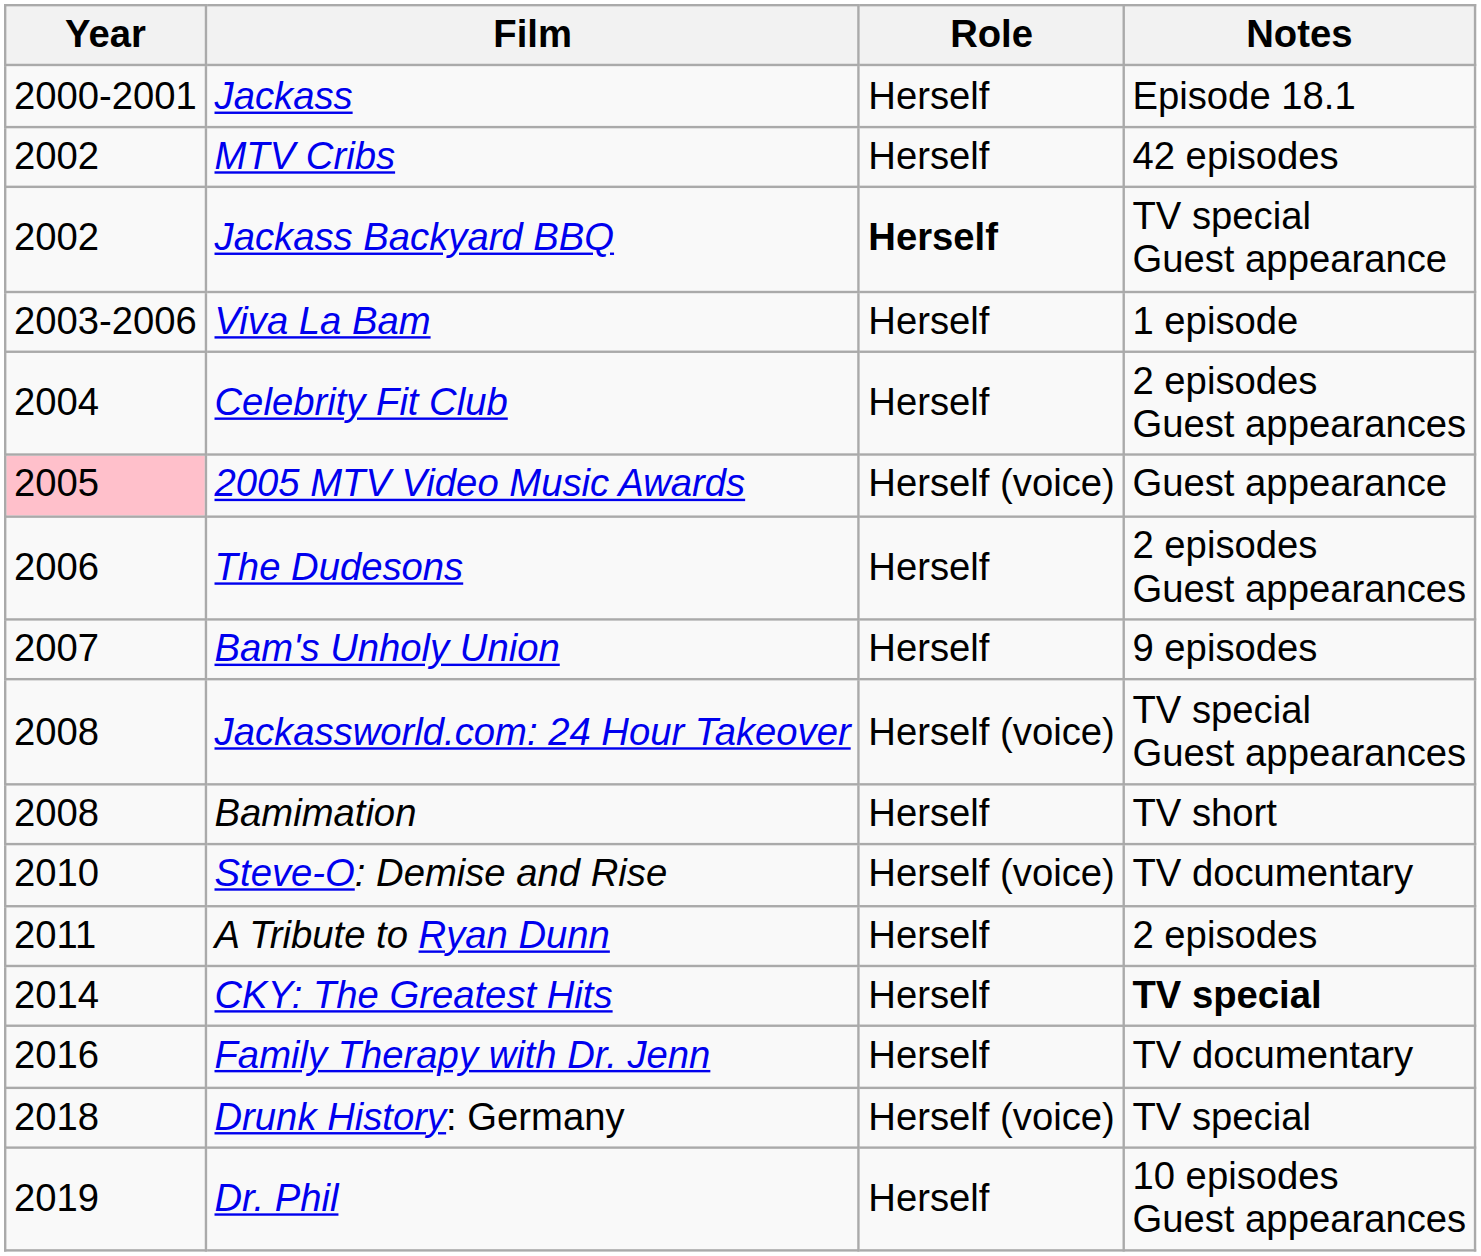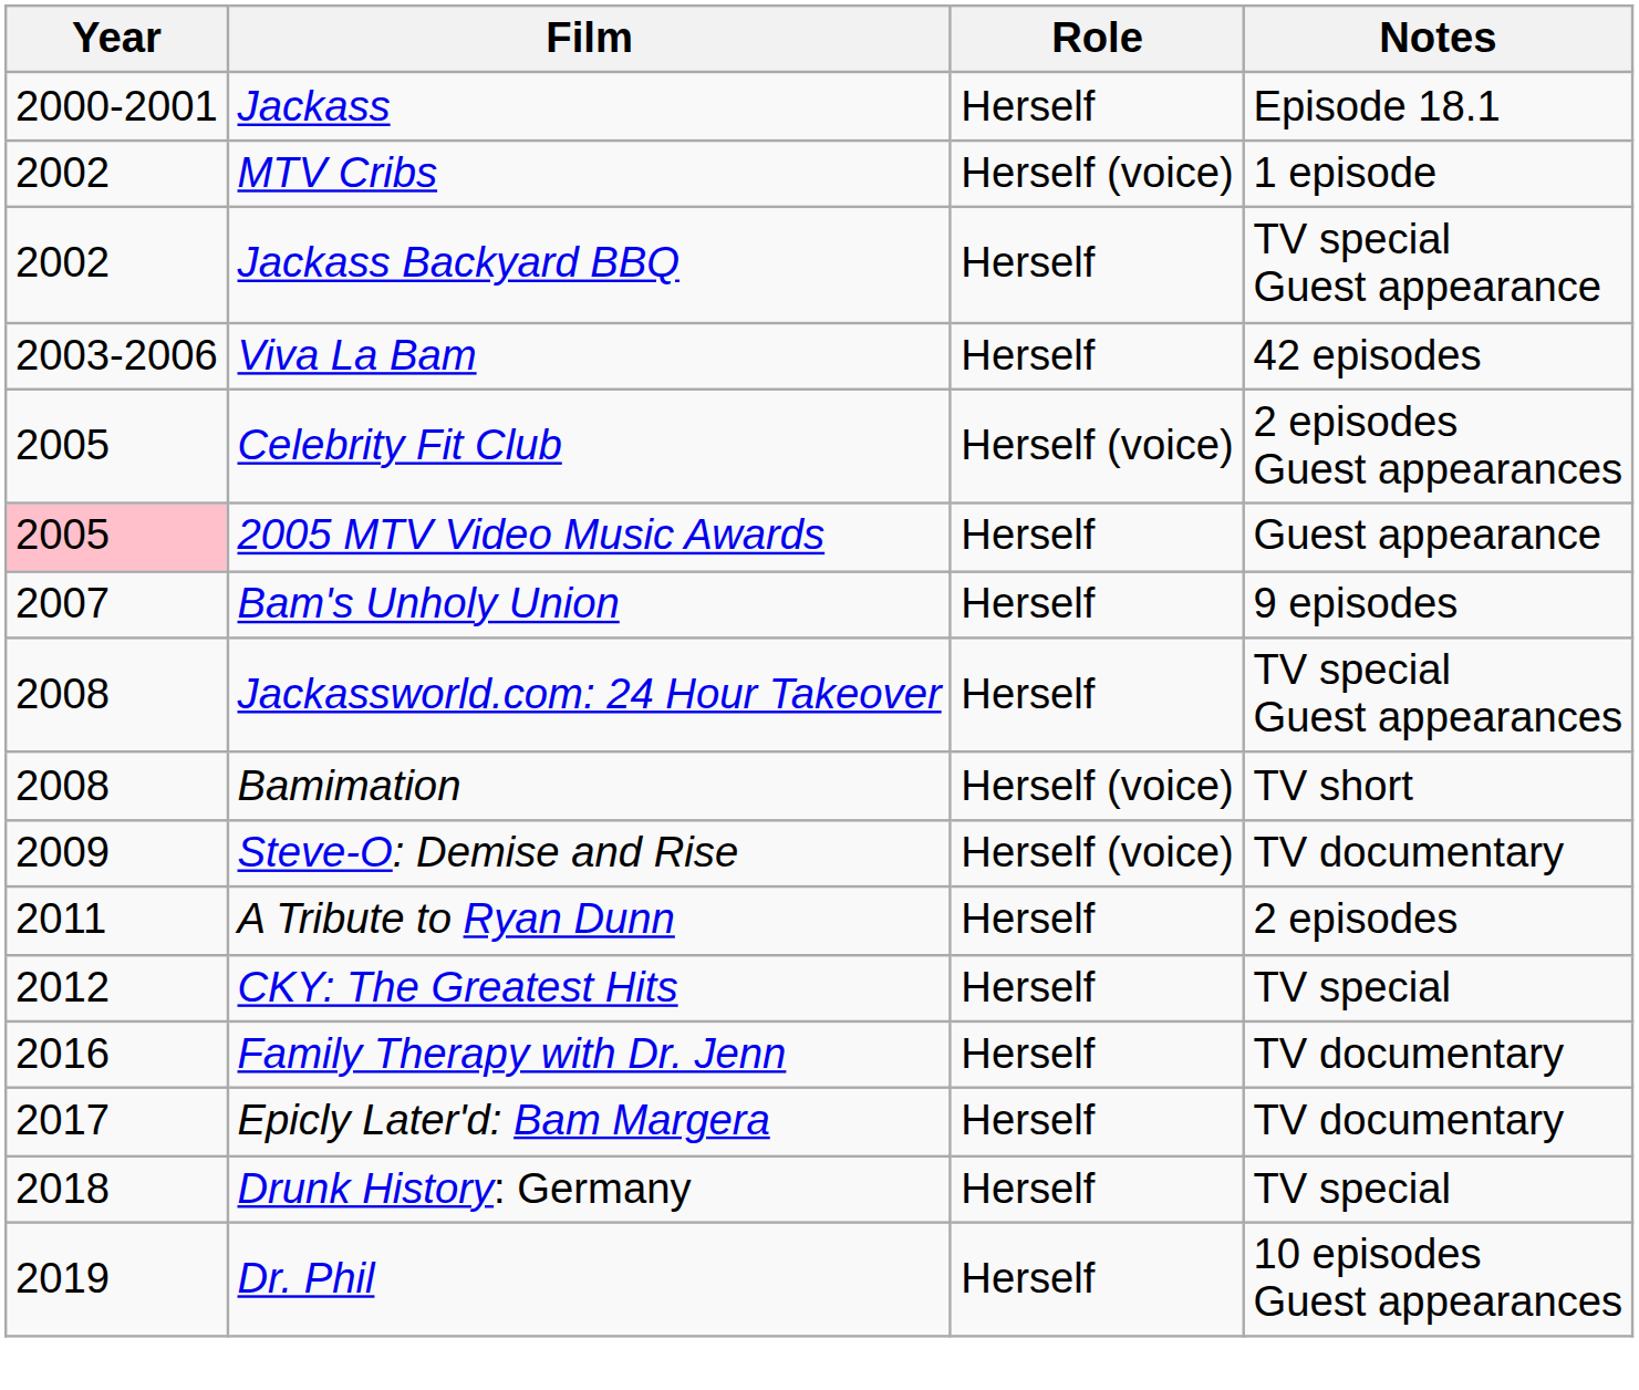 <table class="wikitable">
 <tr>
 <th>Year</th>
 <th>Film</th>
 <th>Role</th>
 <th>Notes</th>
 </tr>
 <tr>
 <td>2000-2001</td>
 <td><em><a href='#'>Jackass</a></em></td>
 <td>Herself</td>
 <td>Episode 18.1</td>
 </tr>
 <tr>
 <td>2002</td>
 <td><em><a href='#'>MTV Cribs</a></em></td>
-<td>Herself</td>
-<td>42 episodes</td>
+<td>Herself (voice)</td>
+<td>1 episode</td>
 </tr>
 <tr>
 <td>2002</td>
 <td><em><a href='#'>Jackass Backyard BBQ</a></em></td>
-<td><strong>Herself</strong></td>
+<td>Herself</td>
 <td>TV special<br>Guest appearance</td>
 </tr>
 <tr>
 <td>2003-2006</td>
 <td><em><a href='#'>Viva La Bam</a></em></td>
 <td>Herself</td>
-<td>1 episode</td>
+<td>42 episodes</td>
 </tr>
 <tr>
-<td>2004</td>
+<td>2005</td>
 <td><em><a href='#'>Celebrity Fit Club</a></em></td>
-<td>Herself</td>
+<td>Herself (voice)</td>
 <td>2 episodes<br>Guest appearances</td>
 </tr>
 <tr>
 <td style="background: pink;">2005</td>
 <td><em><a href='#'>2005 MTV Video Music Awards</a></em></td>
-<td>Herself (voice)</td>
+<td>Herself</td>
 <td>Guest appearance</td>
-</tr>
-<tr>
-<td>2006</td>
-<td><em><a href='#'>The Dudesons</a></em></td>
-<td>Herself</td>
-<td>2 episodes<br>Guest appearances</td>
 </tr>
 <tr>
 <td>2007</td>
 <td><em><a href='#'>Bam's Unholy Union</a></em></td>
 <td>Herself</td>
 <td>9 episodes</td>
 </tr>
 <tr>
 <td>2008</td>
 <td><em><a href='#'>Jackassworld.com: 24 Hour Takeover</a></em></td>
-<td>Herself (voice)</td>
+<td>Herself</td>
 <td>TV special<br>Guest appearances</td>
 </tr>
 <tr>
 <td>2008</td>
 <td><em>Bamimation</em></td>
-<td>Herself</td>
+<td>Herself (voice)</td>
 <td>TV short</td>
 </tr>
 <tr>
-<td>2010</td>
+<td>2009</td>
 <td><em><a href='#'>Steve-O</a>: Demise and Rise</em></td>
 <td>Herself (voice)</td>
 <td>TV documentary</td>
 </tr>
 <tr>
 <td>2011</td>
 <td><em>A Tribute to <a href='#'>Ryan Dunn</a></em></td>
 <td>Herself</td>
 <td>2 episodes</td>
 </tr>
 <tr>
-<td>2014</td>
+<td>2012</td>
 <td><em><a href='#'>CKY: The Greatest Hits</a></em></td>
 <td>Herself</td>
-<td><strong>TV special</strong></td>
+<td>TV special</td>
 </tr>
 <tr>
 <td>2016</td>
 <td><em><a href='#'>Family Therapy with Dr. Jenn</a></em></td>
 <td>Herself</td>
 <td>TV documentary</td>
 </tr>
 <tr>
+<td>2017</td>
+<td><em>Epicly Later'd: <a href='#'>Bam Margera</a></em></td>
+<td>Herself</td>
+<td>TV documentary</td>
+</tr>
+<tr>
 <td>2018</td>
 <td><em><a href='#'>Drunk History</a></em>: Germany</td>
-<td>Herself (voice)</td>
+<td>Herself</td>
 <td>TV special</td>
 </tr>
 <tr>
 <td>2019</td>
 <td><em><a href='#'>Dr. Phil</a></em></td>
 <td>Herself</td>
 <td>10 episodes<br>Guest appearances</td>
 </tr>
 </table>
